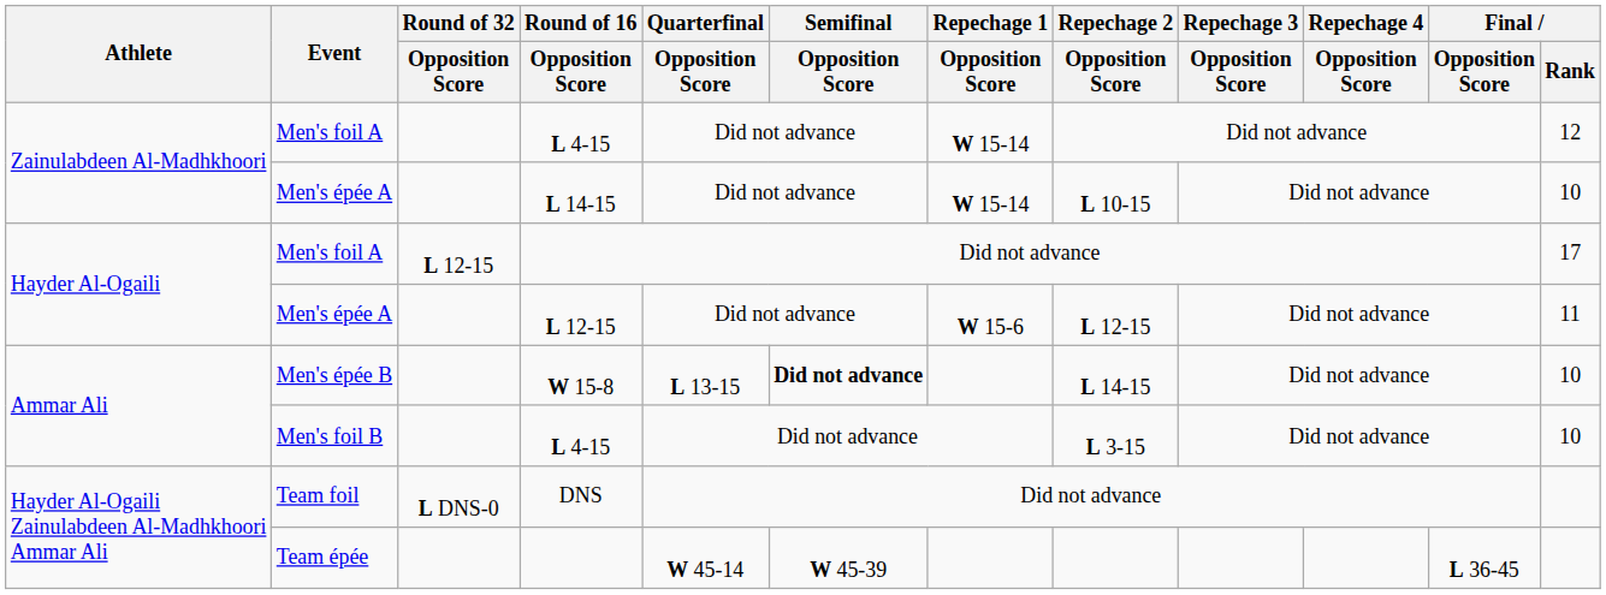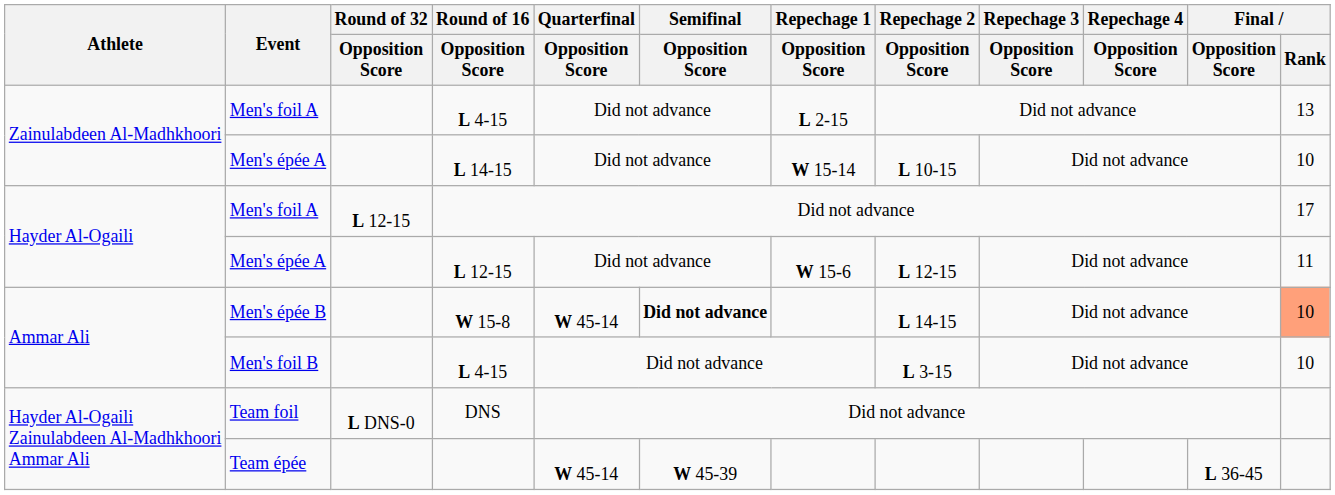 <table class=wikitable style="font-size:90%">
 <tr>
 <th rowspan="2">Athlete</th>
 <th rowspan="2">Event</th>
 <th>Round of 32</th>
 <th>Round of 16</th>
 <th>Quarterfinal</th>
 <th>Semifinal</th>
 <th>Repechage 1</th>
 <th>Repechage 2</th>
 <th>Repechage 3</th>
 <th>Repechage 4</th>
 <th colspan="2">Final / </th>
 </tr>
 <tr>
 <th>Opposition<br>Score</th>
 <th>Opposition<br>Score</th>
 <th>Opposition<br>Score</th>
 <th>Opposition<br>Score</th>
 <th>Opposition<br>Score</th>
 <th>Opposition<br>Score</th>
 <th>Opposition<br>Score</th>
 <th>Opposition<br>Score</th>
 <th>Opposition<br>Score</th>
 <th>Rank</th>
 </tr>
 <tr align=center>
 <td align=left rowspan=2><a href='#'>Zainulabdeen Al-Madhkhoori</a></td>
 <td align=left><a href='#'>Men's foil A</a></td>
 <td></td>
 <td><br><strong>L</strong> 4-15</td>
 <td colspan=2>Did not advance</td>
-<td><br><strong>W</strong> 15-14</td>
+<td><br><strong>L</strong> 2-15</td>
 <td colspan=4>Did not advance</td>
-<td>12</td>
+<td>13</td>
 </tr>
 <tr align=center>
 <td align=left><a href='#'>Men's épée A</a></td>
 <td></td>
 <td><br><strong>L</strong> 14-15</td>
 <td colspan=2>Did not advance</td>
 <td><br><strong>W</strong> 15-14</td>
 <td><br><strong>L</strong> 10-15</td>
 <td colspan=3>Did not advance</td>
 <td>10</td>
 </tr>
 <tr align=center>
 <td align=left rowspan=2><a href='#'>Hayder Al-Ogaili</a></td>
 <td align=left><a href='#'>Men's foil A</a></td>
 <td><br><strong>L</strong> 12-15</td>
 <td colspan=8>Did not advance</td>
 <td>17</td>
 </tr>
 <tr align=center>
 <td align=left><a href='#'>Men's épée A</a></td>
 <td></td>
 <td><br><strong>L</strong> 12-15</td>
 <td colspan=2>Did not advance</td>
 <td><br><strong>W</strong> 15-6</td>
 <td><br><strong>L</strong> 12-15</td>
 <td colspan=3>Did not advance</td>
 <td>11</td>
 </tr>
 <tr align=center>
 <td align=left rowspan=2><a href='#'>Ammar Ali</a></td>
 <td align=left><a href='#'>Men's épée B</a></td>
 <td></td>
 <td><br><strong>W</strong> 15-8</td>
-<td><br><strong>L</strong> 13-15</td>
+<td><br><strong>W</strong> 45-14</td>
 <td><strong>Did not advance</strong></td>
 <td></td>
 <td><br><strong>L</strong> 14-15</td>
 <td colspan=3>Did not advance</td>
-<td>10</td>
+<td style="background: lightsalmon;">10</td>
 </tr>
 <tr align=center>
 <td align=left><a href='#'>Men's foil B</a></td>
 <td></td>
 <td><br><strong>L</strong> 4-15</td>
 <td colspan=3>Did not advance</td>
 <td><br><strong>L</strong> 3-15</td>
 <td colspan=3>Did not advance</td>
 <td>10</td>
 </tr>
 <tr align=center>
 <td align=left rowspan=2><a href='#'>Hayder Al-Ogaili</a><br><a href='#'>Zainulabdeen Al-Madhkhoori</a><br><a href='#'>Ammar Ali</a></td>
 <td align=left><a href='#'>Team foil</a></td>
 <td><br><strong>L</strong> DNS-0</td>
 <td>DNS</td>
 <td colspan=7>Did not advance</td>
 </tr>
 <tr align=center>
 <td align=left><a href='#'>Team épée</a></td>
 <td></td>
 <td></td>
 <td><br><strong>W</strong> 45-14</td>
 <td><br><strong>W</strong> 45-39</td>
 <td></td>
 <td></td>
 <td></td>
 <td></td>
 <td><br><strong>L</strong> 36-45</td>
 <td align=center></td>
 </tr>
 </table>
